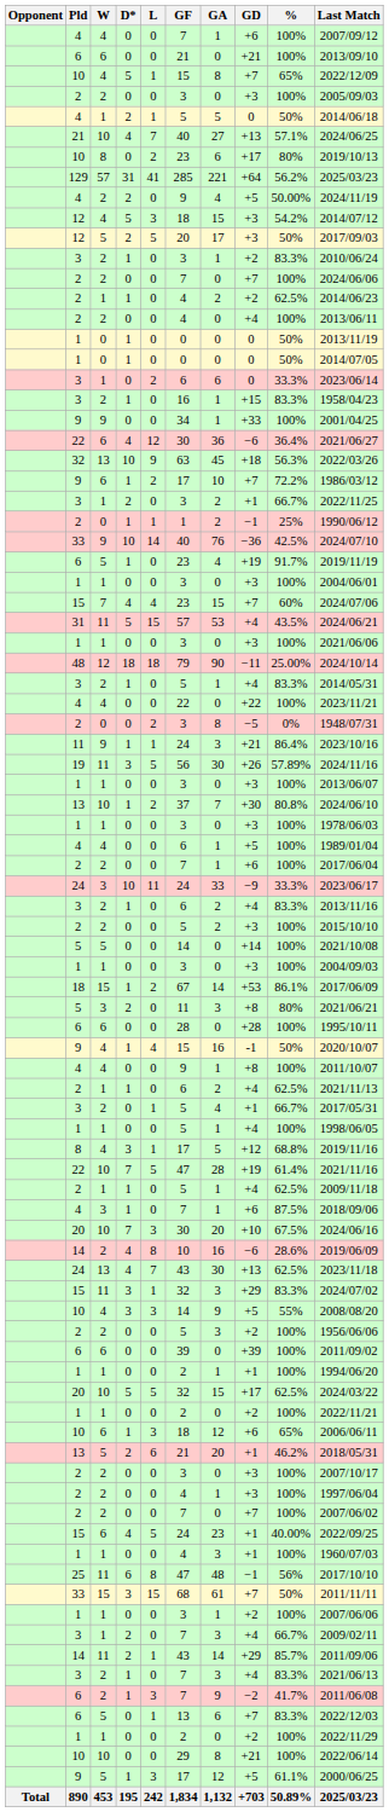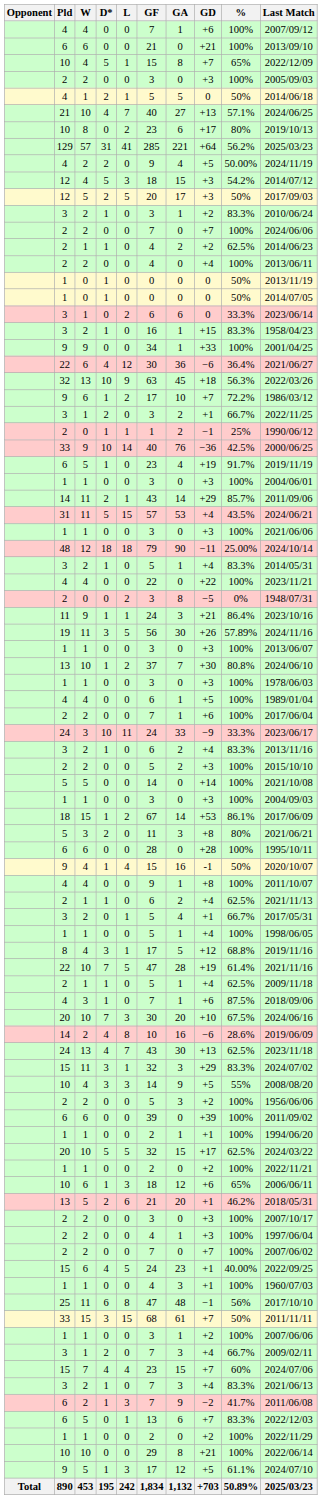 <table class="wikitable sortable" style="text-align:center">
 <tr>
 <th>Opponent</th>
 <th>Pld</th>
 <th>W</th>
 <th>D*</th>
 <th>L</th>
 <th>GF</th>
 <th>GA</th>
 <th>GD</th>
 <th>%</th>
 <th>Last Match</th>
 </tr>
 <tr bgcolor=CCFFCC>
 <td align=left></td>
 <td>4</td>
 <td>4</td>
 <td>0</td>
 <td>0</td>
 <td>7</td>
 <td>1</td>
 <td>+6</td>
 <td>100%</td>
 <td>2007/09/12</td>
 </tr>
 <tr bgcolor=CCFFCC>
 <td align=left></td>
 <td>6</td>
 <td>6</td>
 <td>0</td>
 <td>0</td>
 <td>21</td>
 <td>0</td>
 <td>+21</td>
 <td>100%</td>
 <td>2013/09/10</td>
 </tr>
 <tr bgcolor=CCFFCC>
 <td align=left></td>
 <td>10</td>
 <td>4</td>
 <td>5</td>
 <td>1</td>
 <td>15</td>
 <td>8</td>
 <td>+7</td>
 <td>65%</td>
 <td>2022/12/09</td>
 </tr>
 <tr bgcolor=CCFFCC>
 <td align=left></td>
 <td>2</td>
 <td>2</td>
 <td>0</td>
 <td>0</td>
 <td>3</td>
 <td>0</td>
 <td>+3</td>
 <td>100%</td>
 <td>2005/09/03</td>
 </tr>
 <tr bgcolor=FFFACD>
 <td align=left></td>
 <td>4</td>
 <td>1</td>
 <td>2</td>
 <td>1</td>
 <td>5</td>
 <td>5</td>
 <td>0</td>
 <td>50%</td>
 <td>2014/06/18</td>
 </tr>
 <tr bgcolor=CCFFCC>
 <td align=left></td>
 <td>21</td>
 <td>10</td>
 <td>4</td>
 <td>7</td>
 <td>40</td>
 <td>27</td>
 <td>+13</td>
 <td>57.1%</td>
 <td>2024/06/25</td>
 </tr>
 <tr bgcolor=CCFFCC>
 <td align=left></td>
 <td>10</td>
 <td>8</td>
 <td>0</td>
 <td>2</td>
 <td>23</td>
 <td>6</td>
 <td>+17</td>
 <td>80%</td>
 <td>2019/10/13</td>
 </tr>
 <tr bgcolor=CCFFCC>
 <td align=left></td>
 <td>129</td>
 <td>57</td>
 <td>31</td>
 <td>41</td>
 <td>285</td>
 <td>221</td>
 <td>+64</td>
 <td>56.2%</td>
 <td>2025/03/23</td>
 </tr>
 <tr bgcolor=CCFFCC>
 <td align=left></td>
 <td>4</td>
 <td>2</td>
 <td>2</td>
 <td>0</td>
 <td>9</td>
 <td>4</td>
 <td>+5</td>
 <td>50.00%</td>
 <td>2024/11/19</td>
 </tr>
 <tr bgcolor=CCFFCC>
 <td align=left></td>
 <td>12</td>
 <td>4</td>
 <td>5</td>
 <td>3</td>
 <td>18</td>
 <td>15</td>
 <td>+3</td>
 <td>54.2%</td>
 <td>2014/07/12</td>
 </tr>
 <tr bgcolor=FFFACD>
 <td align=left></td>
 <td>12</td>
 <td>5</td>
 <td>2</td>
 <td>5</td>
 <td>20</td>
 <td>17</td>
 <td>+3</td>
 <td>50%</td>
 <td>2017/09/03</td>
 </tr>
 <tr bgcolor=CCFFCC>
 <td align=left></td>
 <td>3</td>
 <td>2</td>
 <td>1</td>
 <td>0</td>
 <td>3</td>
 <td>1</td>
 <td>+2</td>
 <td>83.3%</td>
 <td>2010/06/24</td>
 </tr>
 <tr bgcolor=CCFFCC>
 <td align=left></td>
 <td>2</td>
 <td>2</td>
 <td>0</td>
 <td>0</td>
 <td>7</td>
 <td>0</td>
 <td>+7</td>
 <td>100%</td>
 <td>2024/06/06</td>
 </tr>
 <tr bgcolor=CCFFCC>
 <td align=left></td>
 <td>2</td>
 <td>1</td>
 <td>1</td>
 <td>0</td>
 <td>4</td>
 <td>2</td>
 <td>+2</td>
 <td>62.5%</td>
 <td>2014/06/23</td>
 </tr>
 <tr bgcolor=CCFFCC>
 <td align=left></td>
 <td>2</td>
 <td>2</td>
 <td>0</td>
 <td>0</td>
 <td>4</td>
 <td>0</td>
 <td>+4</td>
 <td>100%</td>
 <td>2013/06/11</td>
 </tr>
 <tr bgcolor=FFFACD>
 <td align=left></td>
 <td>1</td>
 <td>0</td>
 <td>1</td>
 <td>0</td>
 <td>0</td>
 <td>0</td>
 <td>0</td>
 <td>50%</td>
 <td>2013/11/19</td>
 </tr>
 <tr bgcolor=FFFACD>
 <td align=left></td>
 <td>1</td>
 <td>0</td>
 <td>1</td>
 <td>0</td>
 <td>0</td>
 <td>0</td>
 <td>0</td>
 <td>50%</td>
 <td>2014/07/05</td>
 </tr>
 <tr bgcolor=FFCCCC>
 <td align=left></td>
 <td>3</td>
 <td>1</td>
 <td>0</td>
 <td>2</td>
 <td>6</td>
 <td>6</td>
 <td>0</td>
 <td>33.3%</td>
 <td>2023/06/14</td>
 </tr>
 <tr bgcolor=CCFFCC>
 <td align=left></td>
 <td>3</td>
 <td>2</td>
 <td>1</td>
 <td>0</td>
 <td>16</td>
 <td>1</td>
 <td>+15</td>
 <td>83.3%</td>
 <td>1958/04/23</td>
 </tr>
 <tr bgcolor=CCFFCC>
 <td align=left></td>
 <td>9</td>
 <td>9</td>
 <td>0</td>
 <td>0</td>
 <td>34</td>
 <td>1</td>
 <td>+33</td>
 <td>100%</td>
 <td>2001/04/25</td>
 </tr>
 <tr bgcolor=FFCCCC>
 <td align=left></td>
 <td>22</td>
 <td>6</td>
 <td>4</td>
 <td>12</td>
 <td>30</td>
 <td>36</td>
 <td>−6</td>
 <td>36.4%</td>
 <td>2021/06/27</td>
 </tr>
 <tr bgcolor=CCFFCC>
 <td align=left></td>
 <td>32</td>
 <td>13</td>
 <td>10</td>
 <td>9</td>
 <td>63</td>
 <td>45</td>
 <td>+18</td>
 <td>56.3%</td>
 <td>2022/03/26</td>
 </tr>
 <tr bgcolor=CCFFCC>
 <td align=left></td>
 <td>9</td>
 <td>6</td>
 <td>1</td>
 <td>2</td>
 <td>17</td>
 <td>10</td>
 <td>+7</td>
 <td>72.2%</td>
 <td>1986/03/12</td>
 </tr>
 <tr bgcolor=CCFFCC>
 <td align=left></td>
 <td>3</td>
 <td>1</td>
 <td>2</td>
 <td>0</td>
 <td>3</td>
 <td>2</td>
 <td>+1</td>
 <td>66.7%</td>
 <td>2022/11/25</td>
 </tr>
 <tr bgcolor=FFCCCC>
 <td align=left></td>
 <td>2</td>
 <td>0</td>
 <td>1</td>
 <td>1</td>
 <td>1</td>
 <td>2</td>
 <td>−1</td>
 <td>25%</td>
 <td>1990/06/12</td>
 </tr>
 <tr bgcolor=FFCCCC>
 <td align=left></td>
 <td>33</td>
 <td>9</td>
 <td>10</td>
 <td>14</td>
 <td>40</td>
 <td>76</td>
 <td>−36</td>
 <td>42.5%</td>
-<td>2024/07/10</td>
+<td>2000/06/25</td>
 </tr>
 <tr bgcolor=CCFFCC>
 <td align=left></td>
 <td>6</td>
 <td>5</td>
 <td>1</td>
 <td>0</td>
 <td>23</td>
 <td>4</td>
 <td>+19</td>
 <td>91.7%</td>
 <td>2019/11/19</td>
 </tr>
 <tr bgcolor=CCFFCC>
 <td align=left></td>
 <td>1</td>
 <td>1</td>
 <td>0</td>
 <td>0</td>
 <td>3</td>
 <td>0</td>
 <td>+3</td>
 <td>100%</td>
 <td>2004/06/01</td>
 </tr>
 <tr bgcolor=CCFFCC>
 <td align=left></td>
-<td>15</td>
-<td>7</td>
-<td>4</td>
-<td>4</td>
-<td>23</td>
-<td>15</td>
-<td>+7</td>
-<td>60%</td>
-<td>2024/07/06</td>
+<td>14</td>
+<td>11</td>
+<td>2</td>
+<td>1</td>
+<td>43</td>
+<td>14</td>
+<td>+29</td>
+<td>85.7%</td>
+<td>2011/09/06</td>
 </tr>
 <tr bgcolor=FFCCCC>
 <td align=left></td>
 <td>31</td>
 <td>11</td>
 <td>5</td>
 <td>15</td>
 <td>57</td>
 <td>53</td>
 <td>+4</td>
 <td>43.5%</td>
 <td>2024/06/21</td>
 </tr>
 <tr bgcolor=CCFFCC>
 <td align=left></td>
 <td>1</td>
 <td>1</td>
 <td>0</td>
 <td>0</td>
 <td>3</td>
 <td>0</td>
 <td>+3</td>
 <td>100%</td>
 <td>2021/06/06</td>
 </tr>
 <tr bgcolor=FFCCCC>
 <td align=left></td>
 <td>48</td>
 <td>12</td>
 <td>18</td>
 <td>18</td>
 <td>79</td>
 <td>90</td>
 <td>−11</td>
 <td>25.00%</td>
 <td>2024/10/14</td>
 </tr>
 <tr bgcolor=CCFFCC>
 <td align=left></td>
 <td>3</td>
 <td>2</td>
 <td>1</td>
 <td>0</td>
 <td>5</td>
 <td>1</td>
 <td>+4</td>
 <td>83.3%</td>
 <td>2014/05/31</td>
 </tr>
 <tr bgcolor=CCFFCC>
 <td align=left></td>
 <td>4</td>
 <td>4</td>
 <td>0</td>
 <td>0</td>
 <td>22</td>
 <td>0</td>
 <td>+22</td>
 <td>100%</td>
 <td>2023/11/21</td>
 </tr>
 <tr bgcolor=FFCCCC>
 <td align=left></td>
 <td>2</td>
 <td>0</td>
 <td>0</td>
 <td>2</td>
 <td>3</td>
 <td>8</td>
 <td>−5</td>
 <td>0%</td>
 <td>1948/07/31</td>
 </tr>
 <tr bgcolor=CCFFCC>
 <td align=left></td>
 <td>11</td>
 <td>9</td>
 <td>1</td>
 <td>1</td>
 <td>24</td>
 <td>3</td>
 <td>+21</td>
 <td>86.4%</td>
 <td>2023/10/16</td>
 </tr>
 <tr bgcolor=CCFFCC>
 <td align=left></td>
 <td>19</td>
 <td>11</td>
 <td>3</td>
 <td>5</td>
 <td>56</td>
 <td>30</td>
 <td>+26</td>
 <td>57.89%</td>
 <td>2024/11/16</td>
 </tr>
 <tr bgcolor=CCFFCC>
 <td align=left></td>
 <td>1</td>
 <td>1</td>
 <td>0</td>
 <td>0</td>
 <td>3</td>
 <td>0</td>
 <td>+3</td>
 <td>100%</td>
 <td>2013/06/07</td>
 </tr>
 <tr bgcolor=CCFFCC>
 <td align=left></td>
 <td>13</td>
 <td>10</td>
 <td>1</td>
 <td>2</td>
 <td>37</td>
 <td>7</td>
 <td>+30</td>
 <td>80.8%</td>
 <td>2024/06/10</td>
 </tr>
 <tr bgcolor=CCFFCC>
 <td align=left></td>
 <td>1</td>
 <td>1</td>
 <td>0</td>
 <td>0</td>
 <td>3</td>
 <td>0</td>
 <td>+3</td>
 <td>100%</td>
 <td>1978/06/03</td>
 </tr>
 <tr bgcolor=CCFFCC>
 <td align=left></td>
 <td>4</td>
 <td>4</td>
 <td>0</td>
 <td>0</td>
 <td>6</td>
 <td>1</td>
 <td>+5</td>
 <td>100%</td>
 <td>1989/01/04</td>
 </tr>
 <tr bgcolor=CCFFCC>
 <td align=left></td>
 <td>2</td>
 <td>2</td>
 <td>0</td>
 <td>0</td>
 <td>7</td>
 <td>1</td>
 <td>+6</td>
 <td>100%</td>
 <td>2017/06/04</td>
 </tr>
 <tr bgcolor=FFCCCC>
 <td align=left></td>
 <td>24</td>
 <td>3</td>
 <td>10</td>
 <td>11</td>
 <td>24</td>
 <td>33</td>
 <td>−9</td>
 <td>33.3%</td>
 <td>2023/06/17</td>
 </tr>
 <tr bgcolor=CCFFCC>
 <td align=left></td>
 <td>3</td>
 <td>2</td>
 <td>1</td>
 <td>0</td>
 <td>6</td>
 <td>2</td>
 <td>+4</td>
 <td>83.3%</td>
 <td>2013/11/16</td>
 </tr>
 <tr bgcolor=CCFFCC>
 <td align=left></td>
 <td>2</td>
 <td>2</td>
 <td>0</td>
 <td>0</td>
 <td>5</td>
 <td>2</td>
 <td>+3</td>
 <td>100%</td>
 <td>2015/10/10</td>
 </tr>
 <tr bgcolor=CCFFCC>
 <td align=left></td>
 <td>5</td>
 <td>5</td>
 <td>0</td>
 <td>0</td>
 <td>14</td>
 <td>0</td>
 <td>+14</td>
 <td>100%</td>
 <td>2021/10/08</td>
 </tr>
 <tr bgcolor=CCFFCC>
 <td align=left></td>
 <td>1</td>
 <td>1</td>
 <td>0</td>
 <td>0</td>
 <td>3</td>
 <td>0</td>
 <td>+3</td>
 <td>100%</td>
 <td>2004/09/03</td>
 </tr>
 <tr bgcolor=CCFFCC>
 <td align=left></td>
 <td>18</td>
 <td>15</td>
 <td>1</td>
 <td>2</td>
 <td>67</td>
 <td>14</td>
 <td>+53</td>
 <td>86.1%</td>
 <td>2017/06/09</td>
 </tr>
 <tr bgcolor=CCFFCC>
 <td align=left></td>
 <td>5</td>
 <td>3</td>
 <td>2</td>
 <td>0</td>
 <td>11</td>
 <td>3</td>
 <td>+8</td>
 <td>80%</td>
 <td>2021/06/21</td>
 </tr>
 <tr bgcolor=CCFFCC>
 <td align=left></td>
 <td>6</td>
 <td>6</td>
 <td>0</td>
 <td>0</td>
 <td>28</td>
 <td>0</td>
 <td>+28</td>
 <td>100%</td>
 <td>1995/10/11</td>
 </tr>
 <tr bgcolor=FFFACD>
 <td align=left></td>
 <td>9</td>
 <td>4</td>
 <td>1</td>
 <td>4</td>
 <td>15</td>
 <td>16</td>
 <td>-1</td>
 <td>50%</td>
 <td>2020/10/07</td>
 </tr>
 <tr bgcolor=CCFFCC>
 <td align=left></td>
 <td>4</td>
 <td>4</td>
 <td>0</td>
 <td>0</td>
 <td>9</td>
 <td>1</td>
 <td>+8</td>
 <td>100%</td>
 <td>2011/10/07</td>
 </tr>
 <tr bgcolor=CCFFCC>
 <td align=left></td>
 <td>2</td>
 <td>1</td>
 <td>1</td>
 <td>0</td>
 <td>6</td>
 <td>2</td>
 <td>+4</td>
 <td>62.5%</td>
 <td>2021/11/13</td>
 </tr>
 <tr bgcolor=CCFFCC>
 <td align=left></td>
 <td>3</td>
 <td>2</td>
 <td>0</td>
 <td>1</td>
 <td>5</td>
 <td>4</td>
 <td>+1</td>
 <td>66.7%</td>
 <td>2017/05/31</td>
 </tr>
 <tr bgcolor=CCFFCC>
 <td align=left></td>
 <td>1</td>
 <td>1</td>
 <td>0</td>
 <td>0</td>
 <td>5</td>
 <td>1</td>
 <td>+4</td>
 <td>100%</td>
 <td>1998/06/05</td>
 </tr>
 <tr bgcolor=CCFFCC>
 <td align=left></td>
 <td>8</td>
 <td>4</td>
 <td>3</td>
 <td>1</td>
 <td>17</td>
 <td>5</td>
 <td>+12</td>
 <td>68.8%</td>
 <td>2019/11/16</td>
 </tr>
 <tr bgcolor=CCFFCC>
 <td align=left></td>
 <td>22</td>
 <td>10</td>
 <td>7</td>
 <td>5</td>
 <td>47</td>
 <td>28</td>
 <td>+19</td>
 <td>61.4%</td>
 <td>2021/11/16</td>
 </tr>
 <tr bgcolor=CCFFCC>
 <td align=left></td>
 <td>2</td>
 <td>1</td>
 <td>1</td>
 <td>0</td>
 <td>5</td>
 <td>1</td>
 <td>+4</td>
 <td>62.5%</td>
 <td>2009/11/18</td>
 </tr>
 <tr bgcolor=CCFFCC>
 <td align=left></td>
 <td>4</td>
 <td>3</td>
 <td>1</td>
 <td>0</td>
 <td>7</td>
 <td>1</td>
 <td>+6</td>
 <td>87.5%</td>
 <td>2018/09/06</td>
 </tr>
 <tr bgcolor=CCFFCC>
 <td align=left></td>
 <td>20</td>
 <td>10</td>
 <td>7</td>
 <td>3</td>
 <td>30</td>
 <td>20</td>
 <td>+10</td>
 <td>67.5%</td>
 <td>2024/06/16</td>
 </tr>
 <tr bgcolor=FFCCCC>
 <td align=left></td>
 <td>14</td>
 <td>2</td>
 <td>4</td>
 <td>8</td>
 <td>10</td>
 <td>16</td>
 <td>−6</td>
 <td>28.6%</td>
 <td>2019/06/09</td>
 </tr>
 <tr bgcolor=CCFFCC>
 <td align=left></td>
 <td>24</td>
 <td>13</td>
 <td>4</td>
 <td>7</td>
 <td>43</td>
 <td>30</td>
 <td>+13</td>
 <td>62.5%</td>
 <td>2023/11/18</td>
 </tr>
 <tr bgcolor=CCFFCC>
 <td align=left></td>
 <td>15</td>
 <td>11</td>
 <td>3</td>
 <td>1</td>
 <td>32</td>
 <td>3</td>
 <td>+29</td>
 <td>83.3%</td>
 <td>2024/07/02</td>
 </tr>
 <tr bgcolor=CCFFCC>
 <td align=left></td>
 <td>10</td>
 <td>4</td>
 <td>3</td>
 <td>3</td>
 <td>14</td>
 <td>9</td>
 <td>+5</td>
 <td>55%</td>
 <td>2008/08/20</td>
 </tr>
 <tr bgcolor=CCFFCC>
 <td align=left></td>
 <td>2</td>
 <td>2</td>
 <td>0</td>
 <td>0</td>
 <td>5</td>
 <td>3</td>
 <td>+2</td>
 <td>100%</td>
 <td>1956/06/06</td>
 </tr>
 <tr bgcolor=CCFFCC>
 <td align=left></td>
 <td>6</td>
 <td>6</td>
 <td>0</td>
 <td>0</td>
 <td>39</td>
 <td>0</td>
 <td>+39</td>
 <td>100%</td>
 <td>2011/09/02</td>
 </tr>
 <tr bgcolor=CCFFCC>
 <td align=left></td>
 <td>1</td>
 <td>1</td>
 <td>0</td>
 <td>0</td>
 <td>2</td>
 <td>1</td>
 <td>+1</td>
 <td>100%</td>
 <td>1994/06/20</td>
 </tr>
 <tr bgcolor=CCFFCC>
 <td align=left></td>
 <td>20</td>
 <td>10</td>
 <td>5</td>
 <td>5</td>
 <td>32</td>
 <td>15</td>
 <td>+17</td>
 <td>62.5%</td>
 <td>2024/03/22</td>
 </tr>
 <tr bgcolor=CCFFCC>
 <td align=left></td>
 <td>1</td>
 <td>1</td>
 <td>0</td>
 <td>0</td>
 <td>2</td>
 <td>0</td>
 <td>+2</td>
 <td>100%</td>
 <td>2022/11/21</td>
 </tr>
 <tr bgcolor=CCFFCC>
 <td align=left></td>
 <td>10</td>
 <td>6</td>
 <td>1</td>
 <td>3</td>
 <td>18</td>
 <td>12</td>
 <td>+6</td>
 <td>65%</td>
 <td>2006/06/11</td>
 </tr>
 <tr bgcolor=FFCCCC>
 <td align="left"></td>
 <td>13</td>
 <td>5</td>
 <td>2</td>
 <td>6</td>
 <td>21</td>
 <td>20</td>
 <td>+1</td>
 <td>46.2%</td>
 <td>2018/05/31</td>
 </tr>
 <tr bgcolor=CCFFCC>
 <td align=left></td>
 <td>2</td>
 <td>2</td>
 <td>0</td>
 <td>0</td>
 <td>3</td>
 <td>0</td>
 <td>+3</td>
 <td>100%</td>
 <td>2007/10/17</td>
 </tr>
 <tr bgcolor=CCFFCC>
 <td align=left></td>
 <td>2</td>
 <td>2</td>
 <td>0</td>
 <td>0</td>
 <td>4</td>
 <td>1</td>
 <td>+3</td>
 <td>100%</td>
 <td>1997/06/04</td>
 </tr>
 <tr bgcolor=CCFFCC>
 <td align=left></td>
 <td>2</td>
 <td>2</td>
 <td>0</td>
 <td>0</td>
 <td>7</td>
 <td>0</td>
 <td>+7</td>
 <td>100%</td>
 <td>2007/06/02</td>
 </tr>
 <tr bgcolor=CCFFCC>
 <td align=left></td>
 <td>15</td>
 <td>6</td>
 <td>4</td>
 <td>5</td>
 <td>24</td>
 <td>23</td>
 <td>+1</td>
 <td>40.00%</td>
 <td>2022/09/25</td>
 </tr>
 <tr bgcolor=CCFFCC>
 <td align=left></td>
 <td>1</td>
 <td>1</td>
 <td>0</td>
 <td>0</td>
 <td>4</td>
 <td>3</td>
 <td>+1</td>
 <td>100%</td>
 <td>1960/07/03</td>
 </tr>
 <tr bgcolor=CCFFCC>
 <td align=left></td>
 <td>25</td>
 <td>11</td>
 <td>6</td>
 <td>8</td>
 <td>47</td>
 <td>48</td>
 <td>−1</td>
 <td>56%</td>
 <td>2017/10/10</td>
 </tr>
 <tr bgcolor=FFFACD>
 <td align=left></td>
 <td>33</td>
 <td>15</td>
 <td>3</td>
 <td>15</td>
 <td>68</td>
 <td>61</td>
 <td>+7</td>
 <td>50%</td>
 <td>2011/11/11</td>
 </tr>
 <tr bgcolor=CCFFCC>
 <td align=left></td>
 <td>1</td>
 <td>1</td>
 <td>0</td>
 <td>0</td>
 <td>3</td>
 <td>1</td>
 <td>+2</td>
 <td>100%</td>
 <td>2007/06/06</td>
 </tr>
 <tr bgcolor=CCFFCC>
 <td align=left></td>
 <td>3</td>
 <td>1</td>
 <td>2</td>
 <td>0</td>
 <td>7</td>
 <td>3</td>
 <td>+4</td>
 <td>66.7%</td>
 <td>2009/02/11</td>
 </tr>
 <tr bgcolor=CCFFCC>
 <td align=left></td>
-<td>14</td>
-<td>11</td>
-<td>2</td>
-<td>1</td>
-<td>43</td>
-<td>14</td>
-<td>+29</td>
-<td>85.7%</td>
-<td>2011/09/06</td>
+<td>15</td>
+<td>7</td>
+<td>4</td>
+<td>4</td>
+<td>23</td>
+<td>15</td>
+<td>+7</td>
+<td>60%</td>
+<td>2024/07/06</td>
 </tr>
 <tr bgcolor=CCFFCC>
 <td align=left></td>
 <td>3</td>
 <td>2</td>
 <td>1</td>
 <td>0</td>
 <td>7</td>
 <td>3</td>
 <td>+4</td>
 <td>83.3%</td>
 <td>2021/06/13</td>
 </tr>
 <tr bgcolor=FFCCCC>
 <td align=left></td>
 <td>6</td>
 <td>2</td>
 <td>1</td>
 <td>3</td>
 <td>7</td>
 <td>9</td>
 <td>−2</td>
 <td>41.7%</td>
 <td>2011/06/08</td>
 </tr>
 <tr bgcolor=CCFFCC>
 <td align=left></td>
 <td>6</td>
 <td>5</td>
 <td>0</td>
 <td>1</td>
 <td>13</td>
 <td>6</td>
 <td>+7</td>
 <td>83.3%</td>
 <td>2022/12/03</td>
 </tr>
 <tr bgcolor=CCFFCC>
 <td align=left></td>
 <td>1</td>
 <td>1</td>
 <td>0</td>
 <td>0</td>
 <td>2</td>
 <td>0</td>
 <td>+2</td>
 <td>100%</td>
 <td>2022/11/29</td>
 </tr>
 <tr bgcolor=CCFFCC>
 <td align=left></td>
 <td>10</td>
 <td>10</td>
 <td>0</td>
 <td>0</td>
 <td>29</td>
 <td>8</td>
 <td>+21</td>
 <td>100%</td>
 <td>2022/06/14</td>
 </tr>
 <tr bgcolor=CCFFCC>
 <td align=left></td>
 <td>9</td>
 <td>5</td>
 <td>1</td>
 <td>3</td>
 <td>17</td>
 <td>12</td>
 <td>+5</td>
 <td>61.1%</td>
-<td>2000/06/25</td>
+<td>2024/07/10</td>
 </tr>
 <tr class="sortbottom">
 <th>Total</th>
 <th>890</th>
 <th>453</th>
 <th>195</th>
 <th>242</th>
 <th>1,834</th>
 <th>1,132</th>
 <th>+703</th>
 <th>50.89%</th>
 <th>2025/03/23</th>
 </tr>
 </table>
